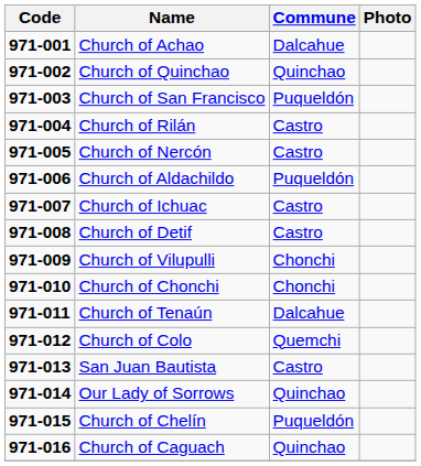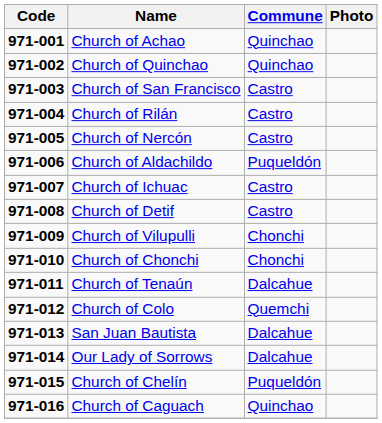 <table class="wikitable">
 <tr>
 <th>Code</th>
 <th>Name</th>
 <th><a href='#'>Commune</a></th>
 <th>Photo</th>
 </tr>
 <tr>
 <td><strong>971-001</strong></td>
 <td><a href='#'>Church of Achao</a></td>
-<td><a href='#'>Dalcahue</a></td>
+<td><a href='#'>Quinchao</a></td>
 <td></td>
 </tr>
 <tr>
 <td><strong>971-002</strong></td>
 <td><a href='#'>Church of Quinchao</a></td>
 <td><a href='#'>Quinchao</a></td>
 <td></td>
 </tr>
 <tr>
 <td><strong>971-003</strong></td>
 <td><a href='#'>Church of San Francisco</a></td>
-<td><a href='#'>Puqueldón</a></td>
+<td><a href='#'>Castro</a></td>
 <td></td>
 </tr>
 <tr>
 <td><strong>971-004</strong></td>
 <td><a href='#'>Church of Rilán</a></td>
 <td><a href='#'>Castro</a></td>
 <td></td>
 </tr>
 <tr>
 <td><strong>971-005</strong></td>
 <td><a href='#'>Church of Nercón</a></td>
 <td><a href='#'>Castro</a></td>
 <td></td>
 </tr>
 <tr>
 <td><strong>971-006</strong></td>
 <td><a href='#'>Church of Aldachildo</a></td>
 <td><a href='#'>Puqueldón</a></td>
 <td></td>
 </tr>
 <tr>
 <td><strong>971-007</strong></td>
 <td><a href='#'>Church of Ichuac</a></td>
 <td><a href='#'>Castro</a></td>
 <td></td>
 </tr>
 <tr>
 <td><strong>971-008</strong></td>
 <td><a href='#'>Church of Detif</a></td>
 <td><a href='#'>Castro</a></td>
 <td></td>
 </tr>
 <tr>
 <td><strong>971-009</strong></td>
 <td><a href='#'>Church of Vilupulli</a></td>
 <td><a href='#'>Chonchi</a></td>
 <td></td>
 </tr>
 <tr>
 <td><strong>971-010</strong></td>
 <td><a href='#'>Church of Chonchi</a></td>
 <td><a href='#'>Chonchi</a></td>
 <td></td>
 </tr>
 <tr>
 <td><strong>971-011</strong></td>
 <td><a href='#'>Church of Tenaún</a></td>
 <td><a href='#'>Dalcahue</a></td>
 <td></td>
 </tr>
 <tr>
 <td><strong>971-012</strong></td>
 <td><a href='#'>Church of Colo</a></td>
 <td><a href='#'>Quemchi</a></td>
 <td></td>
 </tr>
 <tr>
 <td><strong>971-013</strong></td>
 <td><a href='#'>San Juan Bautista</a></td>
-<td><a href='#'>Castro</a></td>
+<td><a href='#'>Dalcahue</a></td>
 <td></td>
 </tr>
 <tr>
 <td><strong>971-014</strong></td>
 <td><a href='#'>Our Lady of Sorrows</a></td>
-<td><a href='#'>Quinchao</a></td>
+<td><a href='#'>Dalcahue</a></td>
 <td></td>
 </tr>
 <tr>
 <td><strong>971-015</strong></td>
 <td><a href='#'>Church of Chelín</a></td>
 <td><a href='#'>Puqueldón</a></td>
 </tr>
 <tr>
 <td><strong>971-016</strong></td>
 <td><a href='#'>Church of Caguach</a></td>
 <td><a href='#'>Quinchao</a></td>
 <td></td>
 </tr>
 <tr>
 </tr>
 </table>
